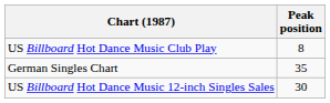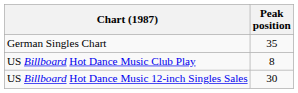 <table class="wikitable sortable">
 <tr>
 <th>Chart (1987)</th>
 <th>Peak<br>position</th>
 </tr>
 <tr>
+<td>German Singles Chart</td>
+<td style="text-align:center;">35</td>
+</tr>
+<tr>
 <td>US <em><a href='#'>Billboard</a></em> <a href='#'>Hot Dance Music Club Play</a></td>
 <td style="text-align:center;">8</td>
-</tr>
-<tr>
-<td>German Singles Chart</td>
-<td style="text-align:center;">35</td>
 </tr>
 <tr>
 <td>US <em><a href='#'>Billboard</a></em> <a href='#'>Hot Dance Music 12-inch Singles Sales</a></td>
 <td style="text-align:center;">30</td>
 </tr>
 </table>
